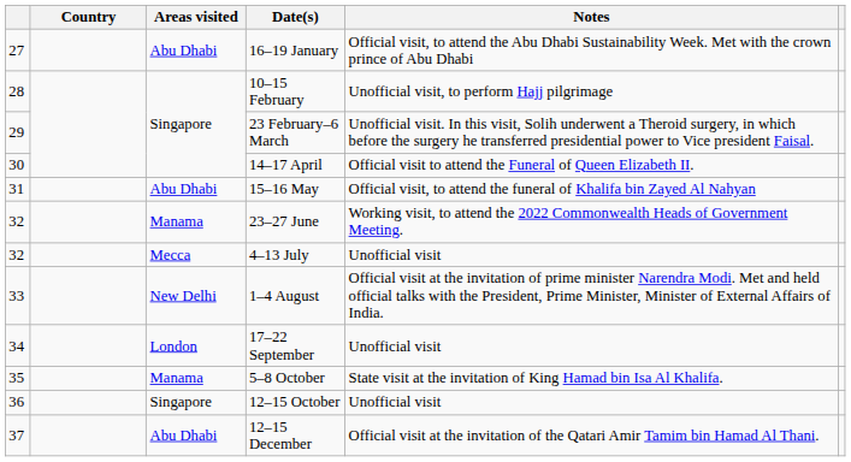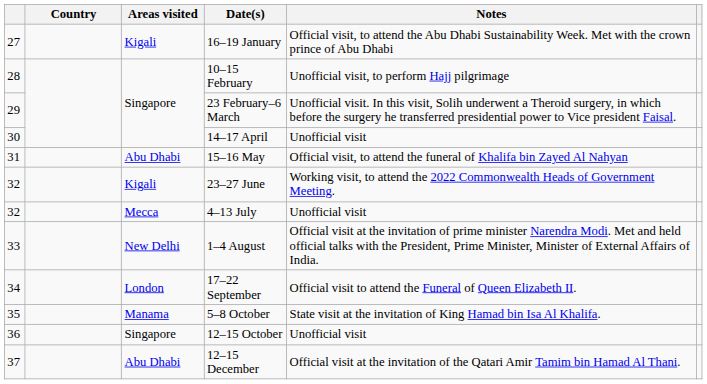 <table class="wikitable outercollapse sortable" style="margin: 1em auto 1em auto">
 <tr>
 <th style="width: 3%;"></th>
 <th width=120>Country</th>
 <th width=100>Areas visited</th>
 <th width=100>Date(s)</th>
 <th width=550>Notes</th>
 <th></th>
 </tr>
 <tr>
 <td>27</td>
 <td></td>
-<td><a href='#'>Abu Dhabi</a></td>
+<td><a href='#'>Kigali</a></td>
 <td>16–19 January</td>
 <td>Official visit, to attend the Abu Dhabi Sustainability Week. Met with the crown prince of Abu Dhabi</td>
 <td></td>
 </tr>
 <tr>
 <td>28</td>
 <td rowspan=3></td>
 <td rowspan=3>Singapore</td>
 <td>10–15 February</td>
 <td>Unofficial visit, to perform <a href='#'>Hajj</a> pilgrimage</td>
 <td></td>
 </tr>
 <tr>
 <td>29</td>
 <td>23 February–6 March</td>
 <td>Unofficial visit. In this visit, Solih underwent a Theroid surgery, in which before the surgery he transferred presidential power to Vice president <a href='#'>Faisal</a>.</td>
 <td></td>
 </tr>
 <tr>
 <td>30</td>
 <td>14–17 April</td>
-<td>Official visit to attend the <a href='#'>Funeral</a> of <a href='#'>Queen Elizabeth II</a>.</td>
+<td>Unofficial visit</td>
 <td></td>
 </tr>
 <tr>
 <td>31</td>
 <td></td>
 <td><a href='#'>Abu Dhabi</a></td>
 <td>15–16 May</td>
 <td>Official visit, to attend the funeral of <a href='#'>Khalifa bin Zayed Al Nahyan</a></td>
 <td></td>
 </tr>
 <tr>
 <td>32</td>
 <td></td>
-<td><a href='#'>Manama</a></td>
+<td><a href='#'>Kigali</a></td>
 <td>23–27 June</td>
 <td>Working visit, to attend the <a href='#'>2022 Commonwealth Heads of Government Meeting</a>.</td>
 <td></td>
 </tr>
 <tr>
 <td>32</td>
 <td></td>
 <td><a href='#'>Mecca</a></td>
 <td>4–13 July</td>
 <td>Unofficial visit</td>
 <td></td>
 </tr>
 <tr>
 <td>33</td>
 <td></td>
 <td><a href='#'>New Delhi</a></td>
 <td>1–4 August</td>
 <td>Official visit at the invitation of prime minister <a href='#'>Narendra Modi</a>. Met and held official talks with the President, Prime Minister, Minister of External Affairs of India.</td>
 <td></td>
 </tr>
 <tr>
 <td>34</td>
 <td></td>
 <td><a href='#'>London</a></td>
 <td>17–22 September</td>
-<td>Unofficial visit</td>
+<td>Official visit to attend the <a href='#'>Funeral</a> of <a href='#'>Queen Elizabeth II</a>.</td>
 <td></td>
 </tr>
 <tr>
 <td>35</td>
 <td></td>
 <td><a href='#'>Manama</a></td>
 <td>5–8 October</td>
 <td>State visit at the invitation of King <a href='#'>Hamad bin Isa Al Khalifa</a>.</td>
 <td></td>
 </tr>
 <tr>
 <td>36</td>
 <td></td>
 <td>Singapore</td>
 <td>12–15 October</td>
 <td>Unofficial visit</td>
 <td></td>
 </tr>
 <tr>
 <td>37</td>
 <td></td>
 <td><a href='#'>Abu Dhabi</a></td>
 <td>12–15 December</td>
 <td>Official visit at the invitation of the Qatari Amir <a href='#'>Tamim bin Hamad Al Thani</a>.</td>
 <td></td>
 </tr>
 </table>
